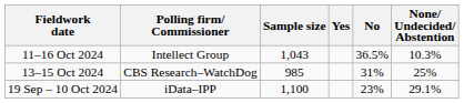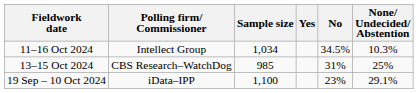 <table class="wikitable" style="text-align:center;font-size:95%;line-height:14px;">
 <tr>
 <th>Fieldwork<br>date</th>
 <th>Polling firm/<br>Commissioner</th>
 <th>Sample size</th>
 <th>Yes</th>
 <th>No</th>
 <th>None/<br>Undecided/<br>Abstention</th>
 </tr>
 <tr>
 <td>11–16 Oct 2024</td>
 <td>Intellect Group</td>
-<td>1,043</td>
+<td>1,034</td>
 <td></td>
-<td>36.5%</td>
+<td>34.5%</td>
 <td>10.3%</td>
 </tr>
 <tr>
 <td>13–15 Oct 2024</td>
 <td>CBS Research–WatchDog</td>
 <td>985</td>
 <td></td>
 <td>31%</td>
 <td>25%</td>
 </tr>
 <tr>
 <td>19 Sep – 10 Oct 2024</td>
 <td>iData–IPP</td>
 <td>1,100</td>
 <td></td>
 <td>23%</td>
 <td>29.1%</td>
 </tr>
 </table>
